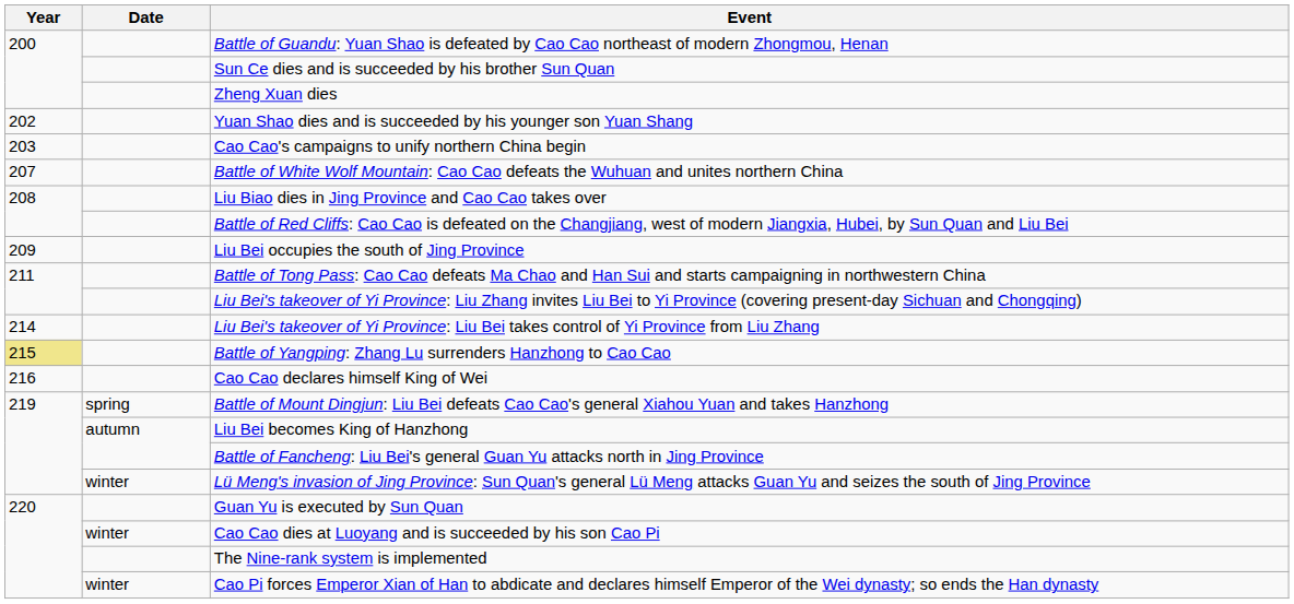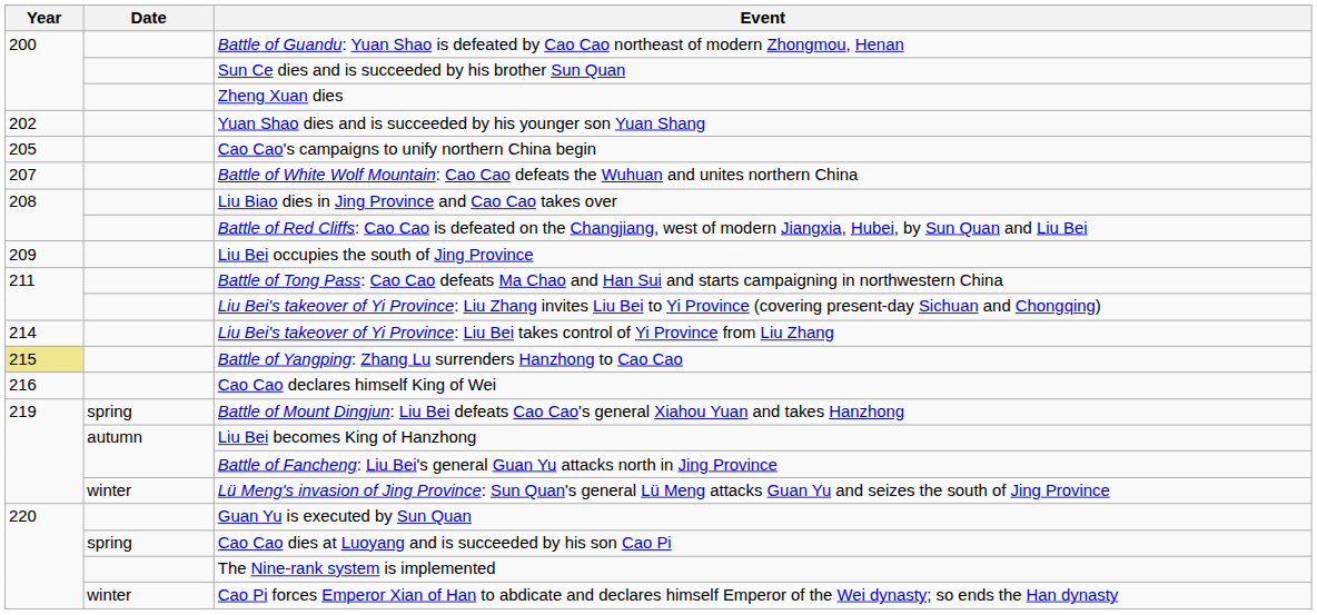 <table class="wikitable" style="width:100%;">
 <tr>
 <th style="width:6%">Year</th>
 <th style="width:10%">Date</th>
 <th>Event</th>
 </tr>
 <tr>
 <td rowspan="3" style="vertical-align:top;">200</td>
 <td></td>
 <td><em><a href='#'>Battle of Guandu</a></em>: <a href='#'>Yuan Shao</a> is defeated by <a href='#'>Cao Cao</a> northeast of modern <a href='#'>Zhongmou</a>, <a href='#'>Henan</a></td>
 </tr>
 <tr>
 <td></td>
 <td><a href='#'>Sun Ce</a> dies and is succeeded by his brother <a href='#'>Sun Quan</a></td>
 </tr>
 <tr>
 <td></td>
 <td><a href='#'>Zheng Xuan</a> dies</td>
 </tr>
 <tr>
 <td>202</td>
 <td></td>
 <td><a href='#'>Yuan Shao</a> dies and is succeeded by his younger son <a href='#'>Yuan Shang</a></td>
 </tr>
 <tr>
-<td>203</td>
+<td>205</td>
 <td></td>
 <td><a href='#'>Cao Cao</a>'s campaigns to unify northern China begin</td>
 </tr>
 <tr>
 <td>207</td>
 <td></td>
 <td><em><a href='#'>Battle of White Wolf Mountain</a></em>: <a href='#'>Cao Cao</a> defeats the <a href='#'>Wuhuan</a> and unites northern China</td>
 </tr>
 <tr>
 <td rowspan="2" style="vertical-align:top;">208</td>
 <td></td>
 <td><a href='#'>Liu Biao</a> dies in <a href='#'>Jing Province</a> and <a href='#'>Cao Cao</a> takes over</td>
 </tr>
 <tr>
 <td></td>
 <td><em><a href='#'>Battle of Red Cliffs</a></em>: <a href='#'>Cao Cao</a> is defeated on the <a href='#'>Changjiang</a>, west of modern <a href='#'>Jiangxia</a>, <a href='#'>Hubei</a>, by <a href='#'>Sun Quan</a> and <a href='#'>Liu Bei</a></td>
 </tr>
 <tr>
 <td>209</td>
 <td></td>
 <td><a href='#'>Liu Bei</a> occupies the south of <a href='#'>Jing Province</a></td>
 </tr>
 <tr>
 <td rowspan="2" style="vertical-align:top;">211</td>
 <td></td>
 <td><em><a href='#'>Battle of Tong Pass</a></em>: <a href='#'>Cao Cao</a> defeats <a href='#'>Ma Chao</a> and <a href='#'>Han Sui</a> and starts campaigning in northwestern China</td>
 </tr>
 <tr>
 <td></td>
 <td><em><a href='#'>Liu Bei's takeover of Yi Province</a></em>: <a href='#'>Liu Zhang</a> invites <a href='#'>Liu Bei</a> to <a href='#'>Yi Province</a> (covering present-day <a href='#'>Sichuan</a> and <a href='#'>Chongqing</a>)</td>
 </tr>
 <tr>
 <td>214</td>
 <td></td>
 <td><em><a href='#'>Liu Bei's takeover of Yi Province</a></em>: <a href='#'>Liu Bei</a> takes control of <a href='#'>Yi Province</a> from <a href='#'>Liu Zhang</a></td>
 </tr>
 <tr>
 <td style="background: khaki;">215</td>
 <td></td>
 <td><em><a href='#'>Battle of Yangping</a></em>: <a href='#'>Zhang Lu</a> surrenders <a href='#'>Hanzhong</a> to <a href='#'>Cao Cao</a></td>
 </tr>
 <tr>
 <td>216</td>
 <td></td>
 <td><a href='#'>Cao Cao</a> declares himself King of Wei</td>
 </tr>
 <tr>
 <td rowspan="4" style="vertical-align:top;">219</td>
 <td>spring</td>
 <td><em><a href='#'>Battle of Mount Dingjun</a></em>: <a href='#'>Liu Bei</a> defeats <a href='#'>Cao Cao</a>'s general <a href='#'>Xiahou Yuan</a> and takes <a href='#'>Hanzhong</a></td>
 </tr>
 <tr>
 <td rowspan="2" style="vertical-align:top;">autumn</td>
 <td><a href='#'>Liu Bei</a> becomes King of Hanzhong</td>
 </tr>
 <tr>
 <td><em><a href='#'>Battle of Fancheng</a></em>: <a href='#'>Liu Bei</a>'s general <a href='#'>Guan Yu</a> attacks north in <a href='#'>Jing Province</a></td>
 </tr>
 <tr>
 <td>winter</td>
 <td><em><a href='#'>Lü Meng's invasion of Jing Province</a></em>: <a href='#'>Sun Quan</a>'s general <a href='#'>Lü Meng</a> attacks <a href='#'>Guan Yu</a> and seizes the south of <a href='#'>Jing Province</a></td>
 </tr>
 <tr>
 <td rowspan="4" style="vertical-align:top;">220</td>
 <td></td>
 <td><a href='#'>Guan Yu</a> is executed by <a href='#'>Sun Quan</a></td>
 </tr>
 <tr>
-<td>winter</td>
+<td>spring</td>
 <td><a href='#'>Cao Cao</a> dies at <a href='#'>Luoyang</a> and is succeeded by his son <a href='#'>Cao Pi</a></td>
 </tr>
 <tr>
 <td></td>
 <td>The <a href='#'>Nine-rank system</a> is implemented</td>
 </tr>
 <tr>
 <td>winter</td>
 <td><a href='#'>Cao Pi</a> forces <a href='#'>Emperor Xian of Han</a> to abdicate and declares himself Emperor of the <a href='#'>Wei dynasty</a>; so ends the <a href='#'>Han dynasty</a></td>
 </tr>
 </table>
